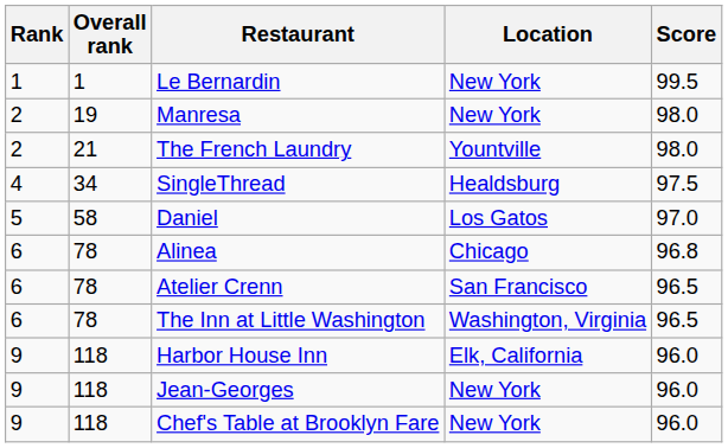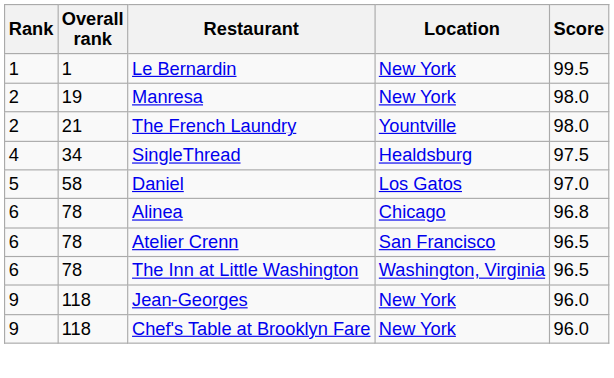 <table class="wikitable" style="text-align: left;">
 <tr>
 <th>Rank</th>
 <th>Overall<br>rank</th>
 <th>Restaurant</th>
 <th>Location</th>
 <th>Score</th>
 </tr>
 <tr>
 <td>1</td>
 <td>1</td>
 <td><a href='#'>Le Bernardin</a></td>
 <td><a href='#'>New York</a></td>
 <td>99.5</td>
 </tr>
 <tr>
 <td>2</td>
 <td>19</td>
 <td><a href='#'>Manresa</a></td>
 <td><a href='#'>New York</a></td>
 <td>98.0</td>
 </tr>
 <tr>
 <td>2</td>
 <td>21</td>
 <td><a href='#'>The French Laundry</a></td>
 <td><a href='#'>Yountville</a></td>
 <td>98.0</td>
 </tr>
 <tr>
 <td>4</td>
 <td>34</td>
 <td><a href='#'>SingleThread</a></td>
 <td><a href='#'>Healdsburg</a></td>
 <td>97.5</td>
 </tr>
 <tr>
 <td>5</td>
 <td>58</td>
 <td><a href='#'>Daniel</a></td>
 <td><a href='#'>Los Gatos</a></td>
 <td>97.0</td>
 </tr>
 <tr>
 <td>6</td>
 <td>78</td>
 <td><a href='#'>Alinea</a></td>
 <td><a href='#'>Chicago</a></td>
 <td>96.8</td>
 </tr>
 <tr>
 <td>6</td>
 <td>78</td>
 <td><a href='#'>Atelier Crenn</a></td>
 <td><a href='#'>San Francisco</a></td>
 <td>96.5</td>
 </tr>
 <tr>
 <td>6</td>
 <td>78</td>
 <td><a href='#'>The Inn at Little Washington</a></td>
 <td><a href='#'>Washington, Virginia</a></td>
 <td>96.5</td>
 </tr>
 <tr>
 <td>9</td>
 <td>118</td>
-<td><a href='#'>Harbor House Inn</a></td>
-<td><a href='#'>Elk, California</a></td>
-<td>96.0</td>
-</tr>
-<tr>
-<td>9</td>
-<td>118</td>
 <td><a href='#'>Jean-Georges</a></td>
 <td><a href='#'>New York</a></td>
 <td>96.0</td>
 </tr>
 <tr>
 <td>9</td>
 <td>118</td>
 <td><a href='#'>Chef's Table at Brooklyn Fare</a></td>
 <td><a href='#'>New York</a></td>
 <td>96.0</td>
 </tr>
 </table>
